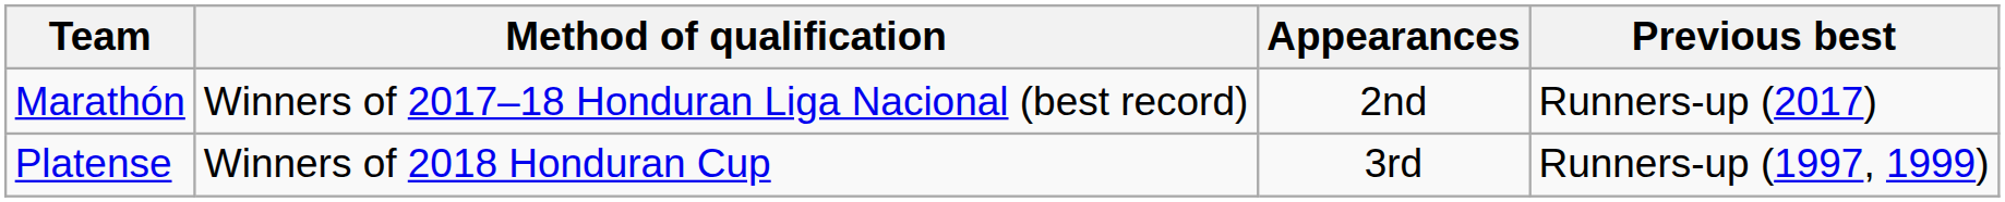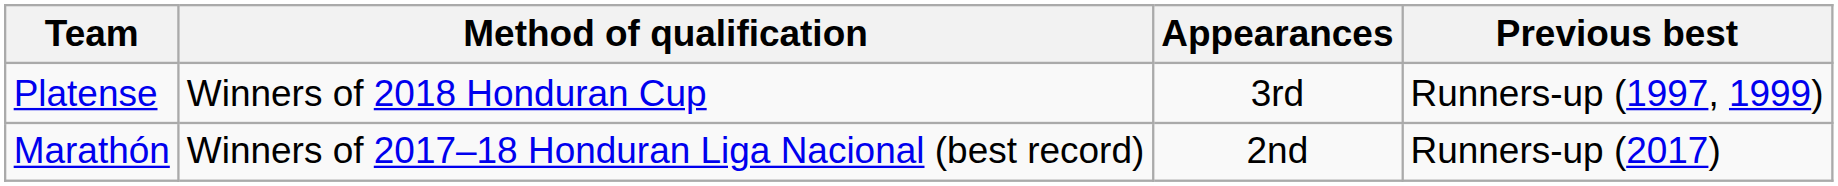 <table class="wikitable">
 <tr>
 <th>Team</th>
 <th>Method of qualification</th>
 <th>Appearances</th>
 <th>Previous best</th>
 </tr>
 <tr>
+<td><a href='#'>Platense</a></td>
+<td>Winners of <a href='#'>2018 Honduran Cup</a></td>
+<td align=center>3rd</td>
+<td>Runners-up (<a href='#'>1997</a>, <a href='#'>1999</a>)</td>
+</tr>
+<tr>
 <td><a href='#'>Marathón</a></td>
 <td>Winners of <a href='#'>2017–18 Honduran Liga Nacional</a> (best record)</td>
 <td align=center>2nd</td>
 <td>Runners-up (<a href='#'>2017</a>)</td>
 </tr>
-<tr>
-<td><a href='#'>Platense</a></td>
-<td>Winners of <a href='#'>2018 Honduran Cup</a></td>
-<td align=center>3rd</td>
-<td>Runners-up (<a href='#'>1997</a>, <a href='#'>1999</a>)</td>
-</tr>
 </table>
